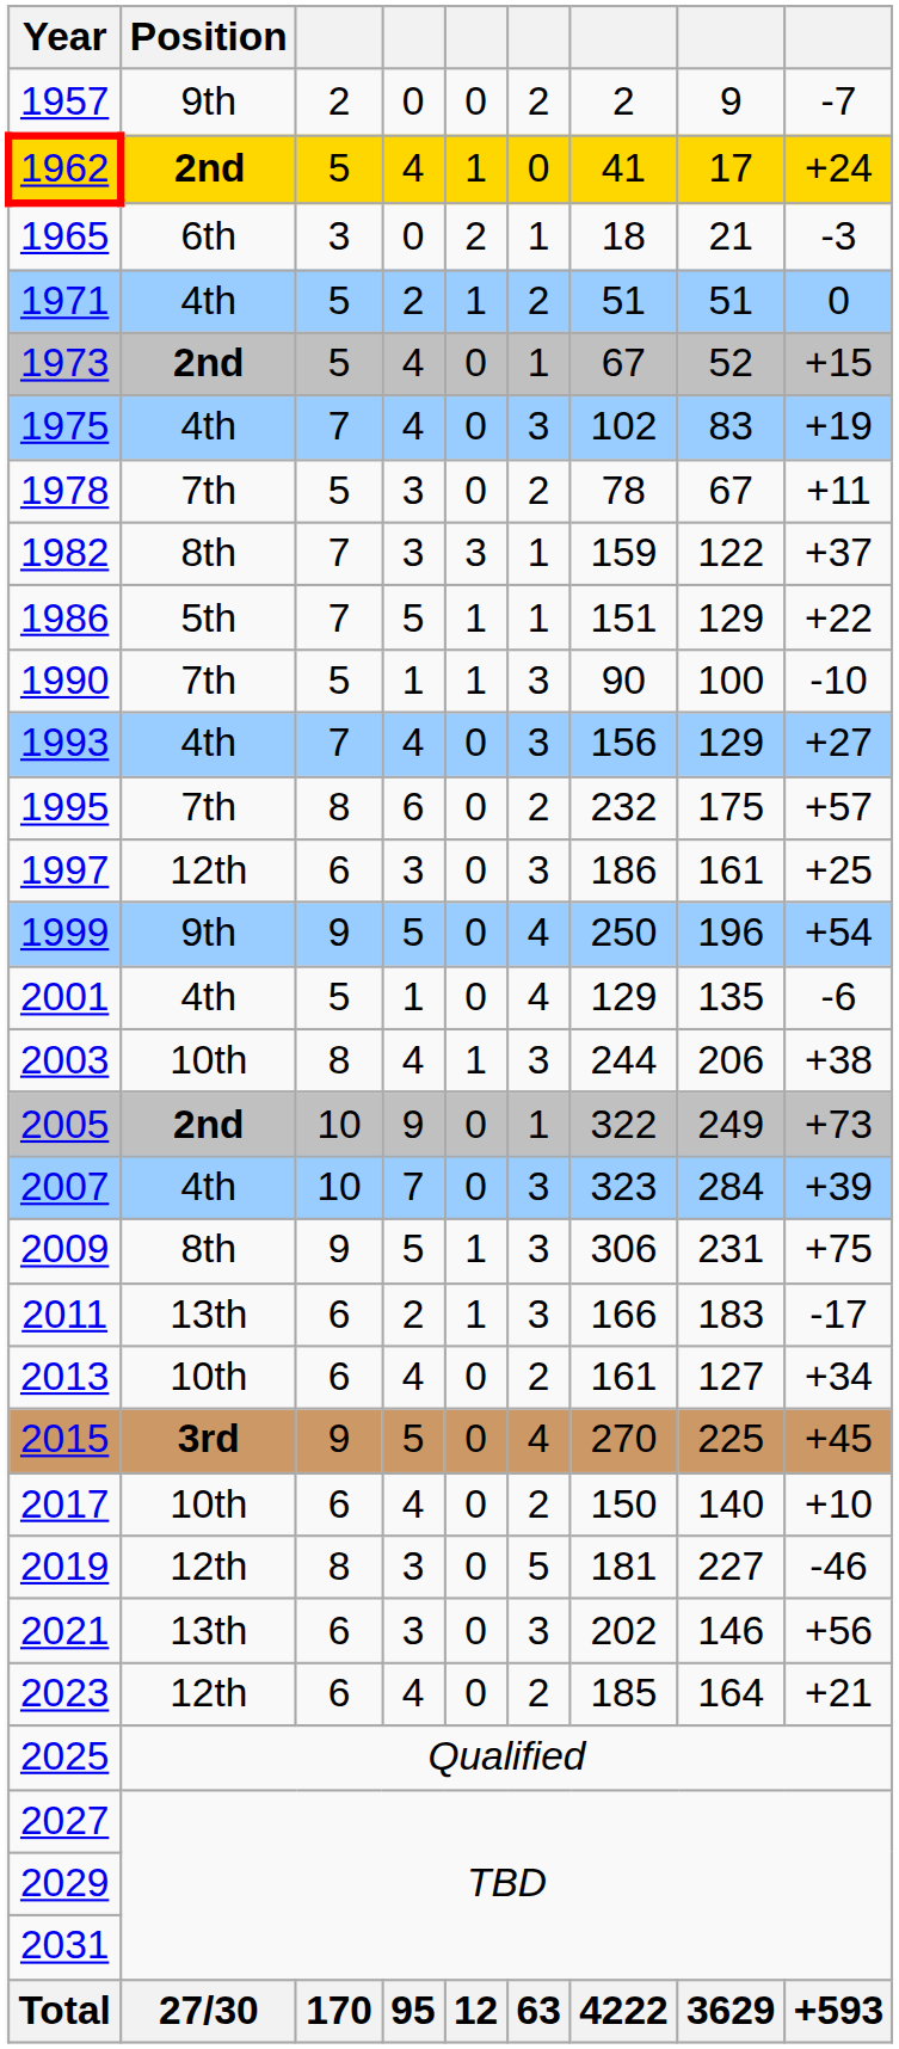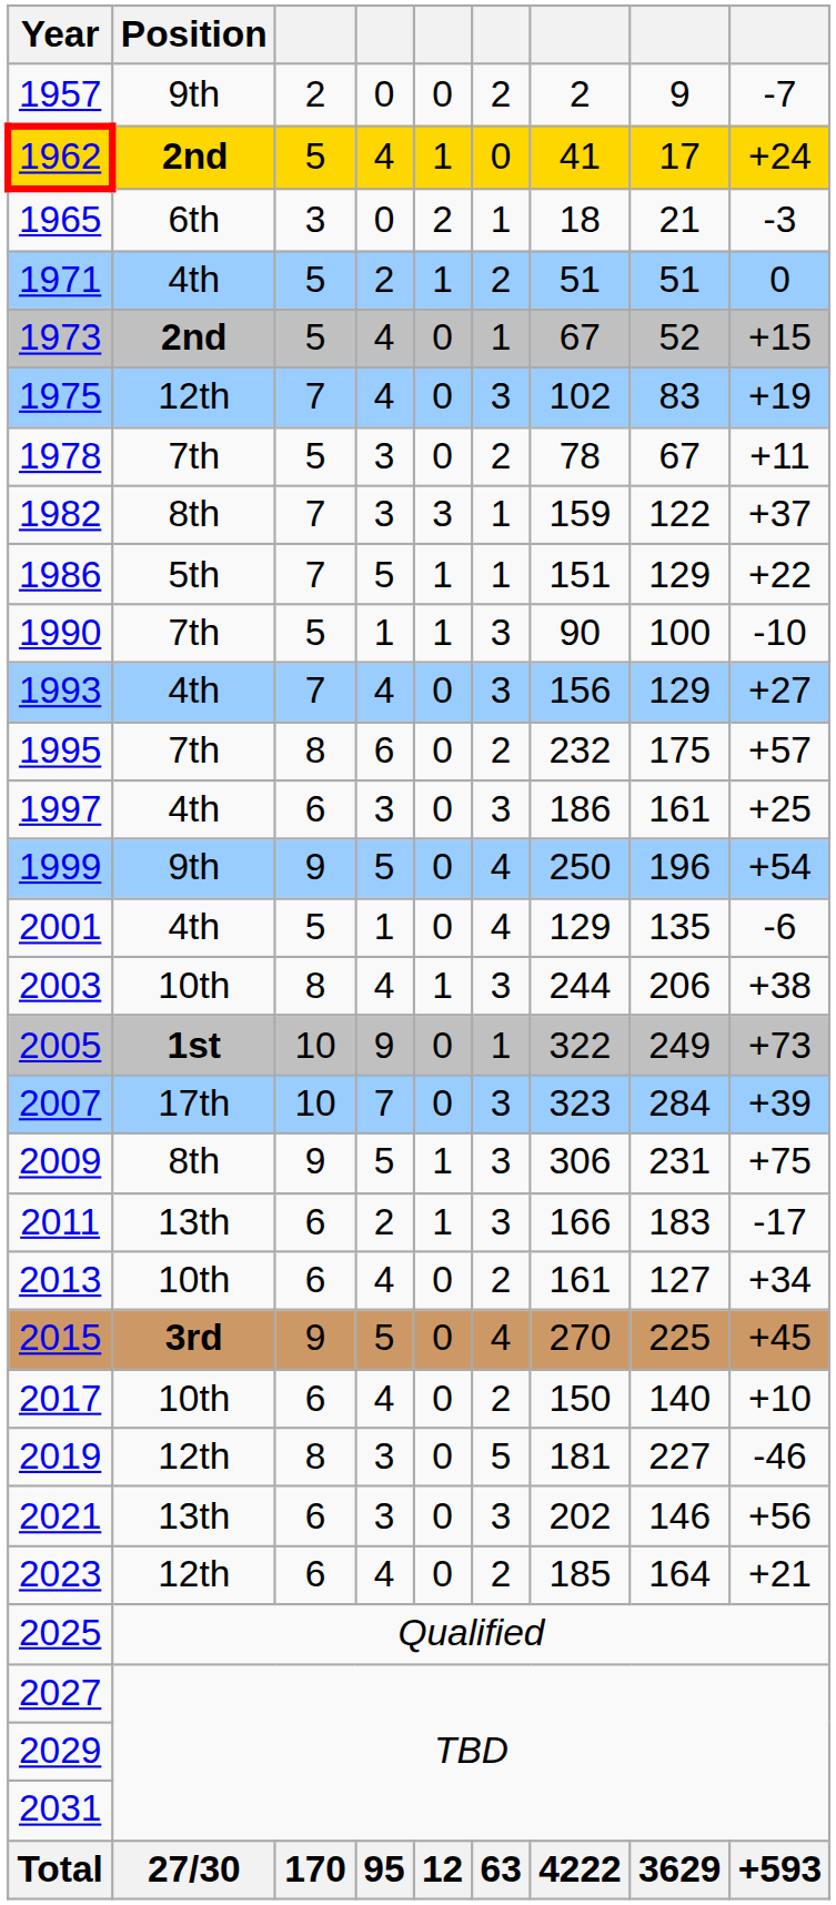 <table class="wikitable" style="text-align: center;">
 <tr>
 <th>Year</th>
 <th>Position</th>
 <th></th>
 <th></th>
 <th></th>
 <th></th>
 <th></th>
 <th></th>
 <th></th>
 </tr>
 <tr>
 <td> <a href='#'>1957</a></td>
 <td>9th</td>
 <td>2</td>
 <td>0</td>
 <td>0</td>
 <td>2</td>
 <td>2</td>
 <td>9</td>
 <td>-7</td>
 </tr>
 <tr bgcolor=gold>
 <td style="border: 3px solid red"> <a href='#'>1962</a></td>
 <td><strong>2nd</strong> </td>
 <td>5</td>
 <td>4</td>
 <td>1</td>
 <td>0</td>
 <td>41</td>
 <td>17</td>
 <td>+24</td>
 </tr>
 <tr>
 <td> <a href='#'>1965</a></td>
 <td>6th</td>
 <td>3</td>
 <td>0</td>
 <td>2</td>
 <td>1</td>
 <td>18</td>
 <td>21</td>
 <td>-3</td>
 </tr>
 <tr style="background:#9acdff;">
 <td> <a href='#'>1971</a></td>
 <td>4th</td>
 <td>5</td>
 <td>2</td>
 <td>1</td>
 <td>2</td>
 <td>51</td>
 <td>51</td>
 <td>0</td>
 </tr>
 <tr bgcolor=silver>
 <td> <a href='#'>1973</a></td>
 <td><strong>2nd</strong> </td>
 <td>5</td>
 <td>4</td>
 <td>0</td>
 <td>1</td>
 <td>67</td>
 <td>52</td>
 <td>+15</td>
 </tr>
 <tr style="background:#9acdff;">
 <td> <a href='#'>1975</a></td>
-<td>4th</td>
+<td>12th</td>
 <td>7</td>
 <td>4</td>
 <td>0</td>
 <td>3</td>
 <td>102</td>
 <td>83</td>
 <td>+19</td>
 </tr>
 <tr>
 <td> <a href='#'>1978</a></td>
 <td>7th</td>
 <td>5</td>
 <td>3</td>
 <td>0</td>
 <td>2</td>
 <td>78</td>
 <td>67</td>
 <td>+11</td>
 </tr>
 <tr>
 <td> <a href='#'>1982</a></td>
 <td>8th</td>
 <td>7</td>
 <td>3</td>
 <td>3</td>
 <td>1</td>
 <td>159</td>
 <td>122</td>
 <td>+37</td>
 </tr>
 <tr>
 <td> <a href='#'>1986</a></td>
 <td>5th</td>
 <td>7</td>
 <td>5</td>
 <td>1</td>
 <td>1</td>
 <td>151</td>
 <td>129</td>
 <td>+22</td>
 </tr>
 <tr>
 <td> <a href='#'>1990</a></td>
 <td>7th</td>
 <td>5</td>
 <td>1</td>
 <td>1</td>
 <td>3</td>
 <td>90</td>
 <td>100</td>
 <td>-10</td>
 </tr>
 <tr style="background:#9acdff;">
 <td> <a href='#'>1993</a></td>
 <td>4th</td>
 <td>7</td>
 <td>4</td>
 <td>0</td>
 <td>3</td>
 <td>156</td>
 <td>129</td>
 <td>+27</td>
 </tr>
 <tr>
 <td>  <a href='#'>1995</a></td>
 <td>7th</td>
 <td>8</td>
 <td>6</td>
 <td>0</td>
 <td>2</td>
 <td>232</td>
 <td>175</td>
 <td>+57</td>
 </tr>
 <tr>
 <td> <a href='#'>1997</a></td>
-<td>12th</td>
+<td>4th</td>
 <td>6</td>
 <td>3</td>
 <td>0</td>
 <td>3</td>
 <td>186</td>
 <td>161</td>
 <td>+25</td>
 </tr>
 <tr style="background:#9acdff;">
 <td>  <a href='#'>1999</a></td>
 <td>9th</td>
 <td>9</td>
 <td>5</td>
 <td>0</td>
 <td>4</td>
 <td>250</td>
 <td>196</td>
 <td>+54</td>
 </tr>
 <tr>
 <td> <a href='#'>2001</a></td>
 <td>4th</td>
 <td>5</td>
 <td>1</td>
 <td>0</td>
 <td>4</td>
 <td>129</td>
 <td>135</td>
 <td>-6</td>
 </tr>
 <tr>
 <td> <a href='#'>2003</a></td>
 <td>10th</td>
 <td>8</td>
 <td>4</td>
 <td>1</td>
 <td>3</td>
 <td>244</td>
 <td>206</td>
 <td>+38</td>
 </tr>
 <tr bgcolor=silver>
 <td> <a href='#'>2005</a></td>
-<td><strong>2nd</strong> </td>
+<td><strong>1st</strong> </td>
 <td>10</td>
 <td>9</td>
 <td>0</td>
 <td>1</td>
 <td>322</td>
 <td>249</td>
 <td>+73</td>
 </tr>
 <tr style="background:#9acdff;">
 <td> <a href='#'>2007</a></td>
-<td>4th</td>
+<td>17th</td>
 <td>10</td>
 <td>7</td>
 <td>0</td>
 <td>3</td>
 <td>323</td>
 <td>284</td>
 <td>+39</td>
 </tr>
 <tr>
 <td> <a href='#'>2009</a></td>
 <td>8th</td>
 <td>9</td>
 <td>5</td>
 <td>1</td>
 <td>3</td>
 <td>306</td>
 <td>231</td>
 <td>+75</td>
 </tr>
 <tr>
 <td> <a href='#'>2011</a></td>
 <td>13th</td>
 <td>6</td>
 <td>2</td>
 <td>1</td>
 <td>3</td>
 <td>166</td>
 <td>183</td>
 <td>-17</td>
 </tr>
 <tr>
 <td> <a href='#'>2013</a></td>
 <td>10th</td>
 <td>6</td>
 <td>4</td>
 <td>0</td>
 <td>2</td>
 <td>161</td>
 <td>127</td>
 <td>+34</td>
 </tr>
 <tr bgcolor=cc9966>
 <td> <a href='#'>2015</a></td>
 <td><strong>3rd</strong> </td>
 <td>9</td>
 <td>5</td>
 <td>0</td>
 <td>4</td>
 <td>270</td>
 <td>225</td>
 <td>+45</td>
 </tr>
 <tr>
 <td> <a href='#'>2017</a></td>
 <td>10th</td>
 <td>6</td>
 <td>4</td>
 <td>0</td>
 <td>2</td>
 <td>150</td>
 <td>140</td>
 <td>+10</td>
 </tr>
 <tr>
 <td> <a href='#'>2019</a></td>
 <td>12th</td>
 <td>8</td>
 <td>3</td>
 <td>0</td>
 <td>5</td>
 <td>181</td>
 <td>227</td>
 <td>-46</td>
 </tr>
 <tr>
 <td> <a href='#'>2021</a></td>
 <td>13th</td>
 <td>6</td>
 <td>3</td>
 <td>0</td>
 <td>3</td>
 <td>202</td>
 <td>146</td>
 <td>+56</td>
 </tr>
 <tr>
 <td>   <a href='#'>2023</a></td>
 <td>12th</td>
 <td>6</td>
 <td>4</td>
 <td>0</td>
 <td>2</td>
 <td>185</td>
 <td>164</td>
 <td>+21</td>
 </tr>
 <tr>
 <td>  <a href='#'>2025</a></td>
 <td colspan=8><em>Qualified</em></td>
 </tr>
 <tr>
 <td> <a href='#'>2027</a></td>
 <td colspan=8 rowspan=3><em>TBD</em></td>
 </tr>
 <tr>
 <td> <a href='#'>2029</a></td>
 </tr>
 <tr>
 <td>  <a href='#'>2031</a></td>
 </tr>
 <tr>
 <th>Total</th>
 <th>27/30</th>
 <th>170</th>
 <th>95</th>
 <th>12</th>
 <th>63</th>
 <th>4222</th>
 <th>3629</th>
 <th>+593</th>
 </tr>
 </table>
